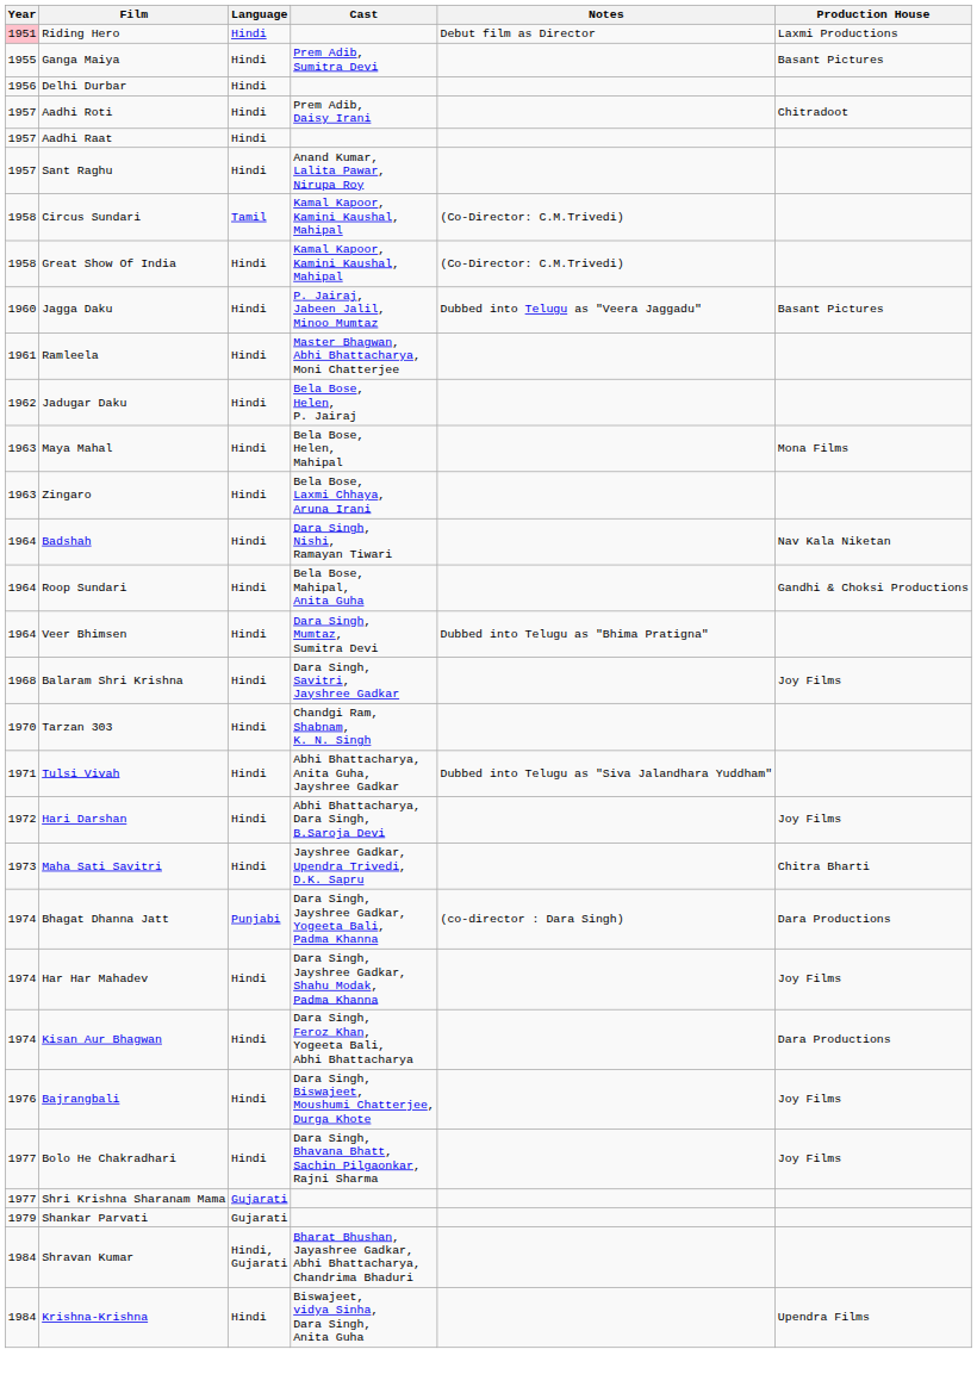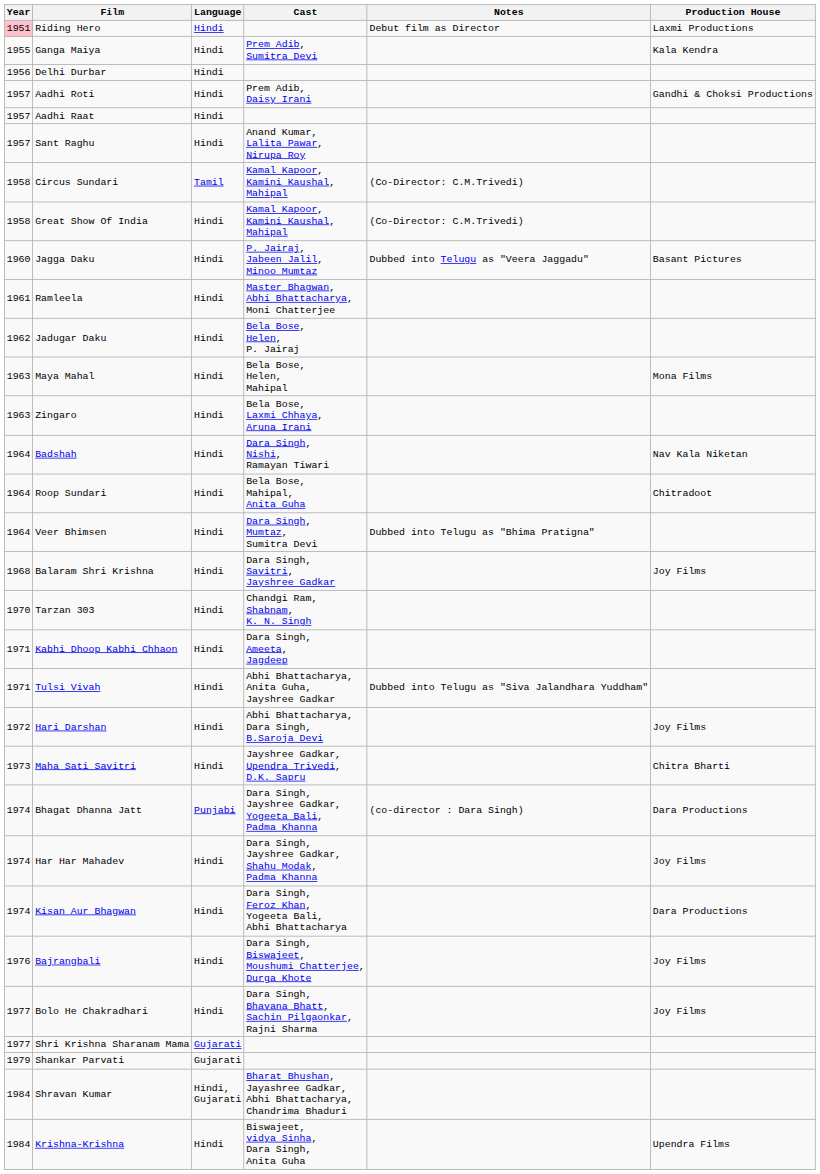 <table class="wikitable sortable">
 <tr>
 <th>Year</th>
 <th>Film</th>
 <th>Language</th>
 <th>Cast</th>
 <th>Notes</th>
 <th>Production House</th>
 </tr>
 <tr>
 <td style="background: pink;">1951</td>
 <td>Riding Hero</td>
 <td><a href='#'>Hindi</a></td>
 <td></td>
 <td> Debut film as Director</td>
 <td>Laxmi Productions</td>
 </tr>
 <tr>
 <td>1955</td>
 <td>Ganga Maiya</td>
 <td>Hindi</td>
 <td><a href='#'>Prem Adib</a>, <br><a href='#'>Sumitra Devi</a></td>
 <td></td>
-<td>Basant Pictures</td>
+<td>Kala Kendra</td>
 </tr>
 <tr>
 <td>1956</td>
 <td>Delhi Durbar</td>
 <td>Hindi</td>
 <td></td>
 <td></td>
 <td></td>
 </tr>
 <tr>
 <td>1957</td>
 <td>Aadhi Roti</td>
 <td>Hindi</td>
 <td>Prem Adib, <br><a href='#'>Daisy Irani</a></td>
 <td></td>
-<td>Chitradoot</td>
+<td>Gandhi & Choksi Productions</td>
 </tr>
 <tr>
 <td>1957</td>
 <td>Aadhi Raat</td>
 <td>Hindi</td>
 <td></td>
 <td></td>
 <td></td>
 </tr>
 <tr>
 <td>1957</td>
 <td>Sant Raghu</td>
 <td>Hindi</td>
 <td>Anand Kumar, <br><a href='#'>Lalita Pawar</a>, <br><a href='#'>Nirupa Roy</a></td>
 <td></td>
 <td></td>
 </tr>
 <tr>
 <td>1958</td>
 <td>Circus Sundari</td>
 <td><a href='#'>Tamil</a></td>
 <td><a href='#'>Kamal Kapoor</a>, <br><a href='#'>Kamini Kaushal</a>, <br><a href='#'>Mahipal</a></td>
 <td> (Co-Director: C.M.Trivedi)</td>
 <td></td>
 </tr>
 <tr>
 <td>1958</td>
 <td>Great Show Of India</td>
 <td>Hindi</td>
 <td><a href='#'>Kamal Kapoor</a>, <br><a href='#'>Kamini Kaushal</a>, <br><a href='#'>Mahipal</a></td>
 <td>(Co-Director: C.M.Trivedi)</td>
 <td></td>
 </tr>
 <tr>
 <td>1960</td>
 <td>Jagga Daku</td>
 <td>Hindi</td>
 <td><a href='#'>P. Jairaj</a>, <br><a href='#'>Jabeen Jalil</a>, <br><a href='#'>Minoo Mumtaz</a></td>
 <td> Dubbed into <a href='#'>Telugu</a> as "Veera Jaggadu"</td>
 <td>Basant Pictures</td>
 </tr>
 <tr>
 <td>1961</td>
 <td>Ramleela</td>
 <td>Hindi</td>
 <td><a href='#'>Master Bhagwan</a>, <br><a href='#'>Abhi Bhattacharya</a>, <br>Moni Chatterjee</td>
 <td></td>
 <td></td>
 </tr>
 <tr>
 <td>1962</td>
 <td>Jadugar Daku</td>
 <td>Hindi</td>
 <td><a href='#'>Bela Bose</a>, <br><a href='#'>Helen</a>, <br>P. Jairaj</td>
 <td></td>
 <td></td>
 </tr>
 <tr>
 <td>1963</td>
 <td>Maya Mahal</td>
 <td>Hindi</td>
 <td>Bela Bose, <br>Helen, <br>Mahipal</td>
 <td></td>
 <td>Mona Films</td>
 </tr>
 <tr>
 <td>1963</td>
 <td>Zingaro</td>
 <td>Hindi</td>
 <td>Bela Bose, <br><a href='#'>Laxmi Chhaya</a>, <br><a href='#'>Aruna Irani</a></td>
 <td></td>
 <td></td>
 </tr>
 <tr>
 <td>1964</td>
 <td><a href='#'>Badshah</a></td>
 <td>Hindi</td>
 <td><a href='#'>Dara Singh</a>, <br><a href='#'>Nishi</a>, <br>Ramayan Tiwari</td>
 <td></td>
 <td>Nav Kala Niketan</td>
 </tr>
 <tr>
 <td>1964</td>
 <td>Roop Sundari</td>
 <td>Hindi</td>
 <td>Bela Bose, <br>Mahipal, <br><a href='#'>Anita Guha</a></td>
 <td></td>
-<td>Gandhi & Choksi Productions</td>
+<td>Chitradoot</td>
 </tr>
 <tr>
 <td>1964</td>
 <td>Veer Bhimsen</td>
 <td>Hindi</td>
 <td><a href='#'>Dara Singh</a>, <br><a href='#'>Mumtaz</a>, <br>Sumitra Devi</td>
 <td> Dubbed into Telugu as "Bhima Pratigna"</td>
 <td></td>
 </tr>
 <tr>
 <td>1968</td>
 <td>Balaram Shri Krishna</td>
 <td>Hindi</td>
 <td>Dara Singh, <br><a href='#'>Savitri</a>, <br><a href='#'>Jayshree Gadkar</a></td>
 <td></td>
 <td>Joy Films</td>
 </tr>
 <tr>
 <td>1970</td>
 <td>Tarzan 303</td>
 <td>Hindi</td>
 <td>Chandgi Ram, <br><a href='#'>Shabnam</a>, <br><a href='#'>K. N. Singh</a></td>
+<td></td>
+<td></td>
+</tr>
+<tr>
+<td>1971</td>
+<td><a href='#'>Kabhi Dhoop Kabhi Chhaon</a></td>
+<td>Hindi</td>
+<td>Dara Singh, <br><a href='#'>Ameeta</a>, <br><a href='#'>Jagdeep</a></td>
 <td></td>
 <td></td>
 </tr>
 <tr>
 <td>1971</td>
 <td><a href='#'>Tulsi Vivah</a></td>
 <td>Hindi</td>
 <td>Abhi Bhattacharya, <br>Anita Guha, <br>Jayshree Gadkar</td>
 <td> Dubbed into Telugu as "Siva Jalandhara Yuddham"</td>
 <td></td>
 </tr>
 <tr>
 <td>1972</td>
 <td><a href='#'>Hari Darshan</a></td>
 <td>Hindi</td>
 <td>Abhi Bhattacharya, <br>Dara Singh, <br><a href='#'>B.Saroja Devi</a></td>
 <td></td>
 <td>Joy Films</td>
 </tr>
 <tr>
 <td>1973</td>
 <td><a href='#'>Maha Sati Savitri</a></td>
 <td>Hindi</td>
 <td>Jayshree Gadkar, <br><a href='#'>Upendra Trivedi</a>, <br><a href='#'>D.K. Sapru</a></td>
 <td></td>
 <td>Chitra Bharti</td>
 </tr>
 <tr>
 <td>1974</td>
 <td>Bhagat Dhanna Jatt</td>
 <td><a href='#'>Punjabi</a></td>
 <td>Dara Singh, <br>Jayshree Gadkar, <br><a href='#'>Yogeeta Bali</a>, <br><a href='#'>Padma Khanna</a></td>
 <td> (co-director : Dara Singh)</td>
 <td>Dara Productions</td>
 </tr>
 <tr>
 <td>1974</td>
 <td>Har Har Mahadev</td>
 <td>Hindi</td>
 <td>Dara Singh, <br>Jayshree Gadkar, <br><a href='#'>Shahu Modak</a>, <br><a href='#'>Padma Khanna</a></td>
 <td></td>
 <td>Joy Films</td>
 </tr>
 <tr>
 <td>1974</td>
 <td><a href='#'>Kisan Aur Bhagwan</a></td>
 <td>Hindi</td>
 <td>Dara Singh, <br> <a href='#'>Feroz Khan</a>, <br>Yogeeta Bali, <br>Abhi Bhattacharya</td>
 <td></td>
 <td>Dara Productions</td>
 </tr>
 <tr>
 <td>1976</td>
 <td><a href='#'>Bajrangbali</a></td>
 <td>Hindi</td>
 <td>Dara Singh, <br> <a href='#'>Biswajeet</a>, <br><a href='#'>Moushumi Chatterjee</a>, <br><a href='#'>Durga Khote</a></td>
 <td></td>
 <td>Joy Films</td>
 </tr>
 <tr>
 <td>1977</td>
 <td>Bolo He Chakradhari</td>
 <td>Hindi</td>
 <td>Dara Singh, <br> <a href='#'>Bhavana Bhatt</a>, <br><a href='#'>Sachin Pilgaonkar</a>, <br>Rajni Sharma</td>
 <td></td>
 <td>Joy Films</td>
 </tr>
 <tr>
 <td>1977</td>
 <td>Shri Krishna Sharanam Mama</td>
 <td><a href='#'>Gujarati</a></td>
 <td></td>
 <td></td>
 <td></td>
 </tr>
 <tr>
 <td>1979</td>
 <td>Shankar Parvati</td>
 <td>Gujarati</td>
 <td></td>
 <td></td>
 </tr>
 <tr>
 <td>1984</td>
 <td>Shravan Kumar</td>
 <td>Hindi, <br>Gujarati</td>
 <td><a href='#'>Bharat Bhushan</a>, <br> Jayashree Gadkar, <br>Abhi Bhattacharya, <br>Chandrima Bhaduri</td>
 <td></td>
 <td></td>
 </tr>
 <tr>
 <td>1984</td>
 <td><a href='#'>Krishna-Krishna</a></td>
 <td>Hindi</td>
 <td>Biswajeet, <br> <a href='#'>vidya Sinha</a>, <br>Dara Singh, <br>Anita Guha</td>
 <td></td>
 <td>Upendra Films</td>
 </tr>
 </table>
